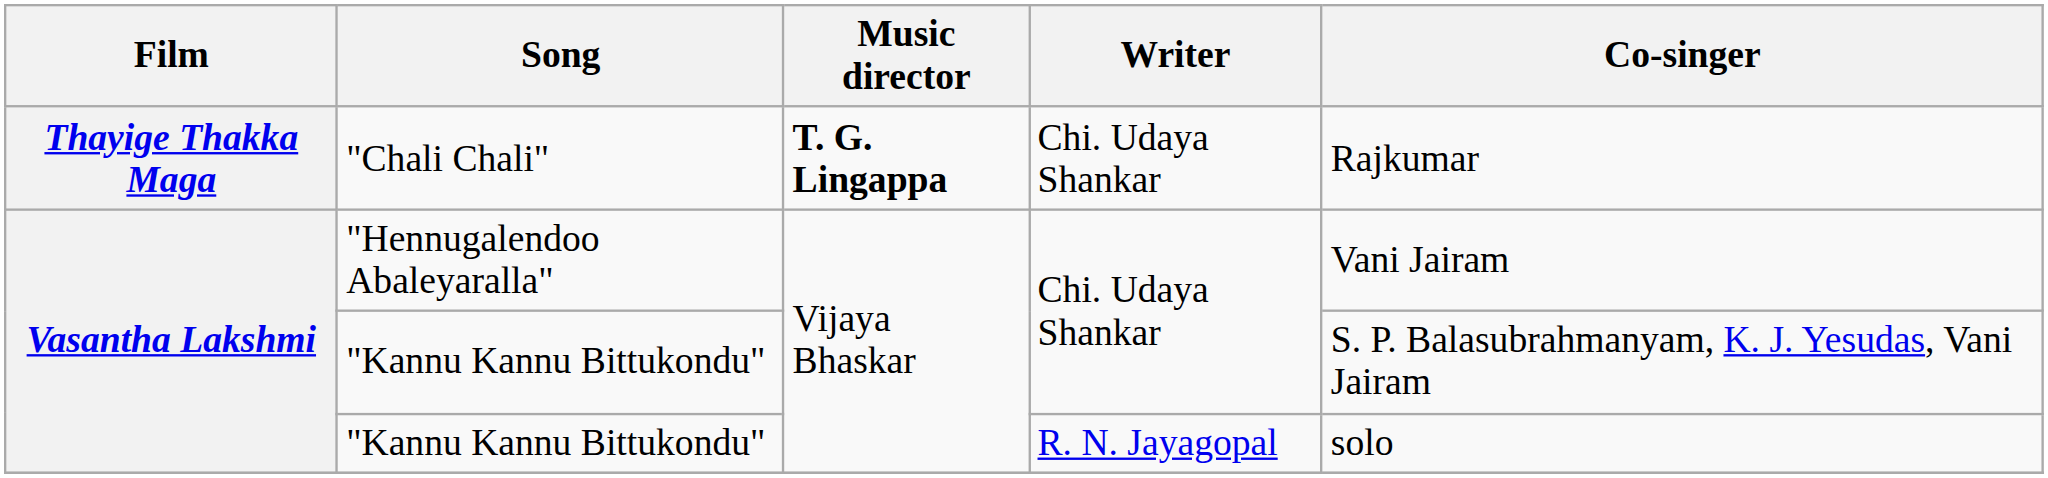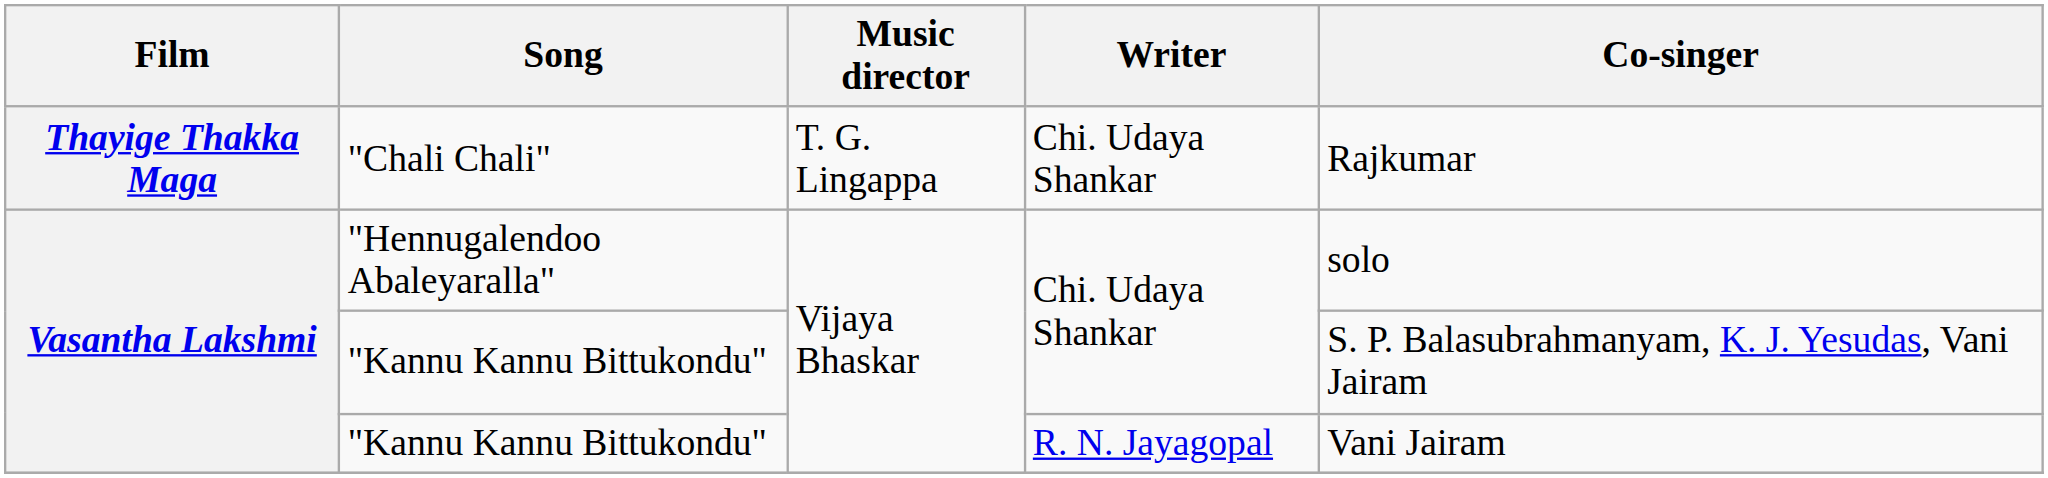 <table class="wikitable sortable">
 <tr>
 <th>Film</th>
 <th>Song</th>
 <th>Music director</th>
 <th>Writer</th>
 <th>Co-singer</th>
 </tr>
 <tr>
 <th><em><a href='#'>Thayige Thakka Maga</a></em></th>
 <td>"Chali Chali"</td>
-<td><strong>T. G. Lingappa</strong></td>
+<td>T. G. Lingappa</td>
 <td>Chi. Udaya Shankar</td>
 <td>Rajkumar</td>
 </tr>
 <tr>
 <th Rowspan=3><em><a href='#'>Vasantha Lakshmi</a></em></th>
 <td>"Hennugalendoo Abaleyaralla"</td>
 <td rowspan=3>Vijaya Bhaskar</td>
 <td rowspan=2>Chi. Udaya Shankar</td>
-<td>Vani Jairam</td>
+<td>solo</td>
 </tr>
 <tr>
 <td>"Kannu Kannu Bittukondu"</td>
 <td>S. P. Balasubrahmanyam, <a href='#'>K. J. Yesudas</a>, Vani Jairam</td>
 </tr>
 <tr>
 <td>"Kannu Kannu Bittukondu"</td>
 <td><a href='#'>R. N. Jayagopal</a></td>
-<td>solo</td>
+<td>Vani Jairam</td>
 </tr>
 <tr>
 </tr>
 </table>
